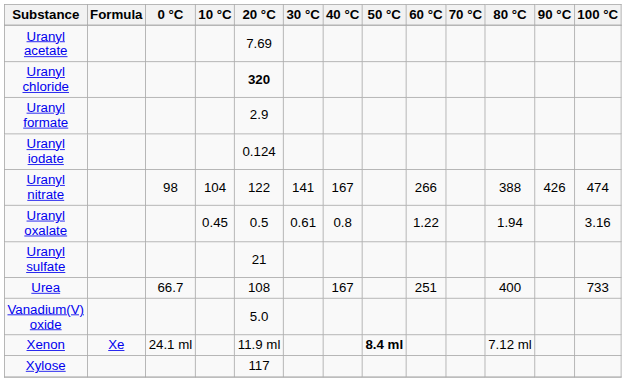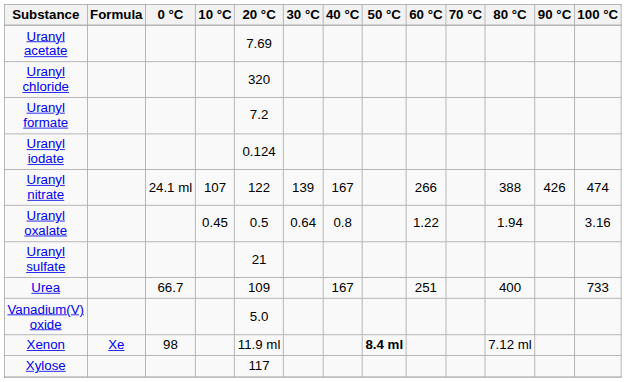 <table class="wikitable sticky-header sortable" style="text-align:center;font-size: 10ml;">
 <tr>
 <th scope="col" style="width: 4em;">Substance</th>
 <th scope="col" class="unsortable" style="width: 3em;">Formula</th>
 <th scope="col">0 °C</th>
 <th scope="col">10 °C</th>
 <th scope="col">20 °C</th>
 <th scope="col">30 °C</th>
 <th scope="col">40 °C</th>
 <th scope="col">50 °C</th>
 <th scope="col">60 °C</th>
 <th scope="col">70 °C</th>
 <th scope="col">80 °C</th>
 <th scope="col">90 °C</th>
 <th scope="col">100 °C</th>
 </tr>
 <tr>
 </tr>
 <tr |>
 </tr>
 <tr>
 <td><a href='#'>Uranyl acetate</a></td>
 <td><a href='#'></a></td>
 <td></td>
 <td></td>
 <td>7.69</td>
 <td></td>
 <td></td>
 <td></td>
 <td></td>
 <td></td>
 <td></td>
 <td></td>
 <td></td>
 </tr>
 <tr>
 <td><a href='#'>Uranyl chloride</a></td>
 <td><a href='#'></a></td>
 <td></td>
 <td></td>
-<td><strong>320</strong></td>
+<td>320</td>
 <td></td>
 <td></td>
 <td></td>
 <td></td>
 <td></td>
 <td></td>
 <td></td>
 <td></td>
 </tr>
 <tr>
 <td><a href='#'>Uranyl formate</a></td>
 <td><a href='#'></a></td>
 <td></td>
 <td></td>
-<td>2.9</td>
+<td>7.2</td>
 <td></td>
 <td></td>
 <td></td>
 <td></td>
 <td></td>
 <td></td>
 <td></td>
 <td></td>
 </tr>
 <tr>
 <td><a href='#'>Uranyl iodate</a></td>
 <td><a href='#'></a></td>
 <td></td>
 <td></td>
 <td>0.124</td>
 <td></td>
 <td></td>
 <td></td>
 <td></td>
 <td></td>
 <td></td>
 <td></td>
 <td></td>
 </tr>
 <tr>
 <td><a href='#'>Uranyl nitrate</a></td>
 <td><a href='#'></a></td>
-<td>98</td>
-<td>104</td>
+<td>24.1 ml</td>
+<td>107</td>
 <td>122</td>
-<td>141</td>
+<td>139</td>
 <td>167</td>
 <td></td>
 <td>266</td>
 <td></td>
 <td>388</td>
 <td>426</td>
 <td>474</td>
 </tr>
 <tr>
 <td><a href='#'>Uranyl oxalate</a></td>
 <td><a href='#'></a></td>
 <td></td>
 <td>0.45</td>
 <td>0.5</td>
-<td>0.61</td>
+<td>0.64</td>
 <td>0.8</td>
 <td></td>
 <td>1.22</td>
 <td></td>
 <td>1.94</td>
 <td></td>
 <td>3.16</td>
 </tr>
 <tr>
 <td><a href='#'>Uranyl sulfate</a></td>
 <td><a href='#'></a></td>
 <td></td>
 <td></td>
 <td>21</td>
 <td></td>
 <td></td>
 <td></td>
 <td></td>
 <td></td>
 <td></td>
 <td></td>
 <td></td>
 </tr>
 <tr>
 <td><a href='#'>Urea</a></td>
 <td><a href='#'></a></td>
 <td>66.7</td>
 <td></td>
-<td>108</td>
+<td>109</td>
 <td></td>
 <td>167</td>
 <td></td>
 <td>251</td>
 <td></td>
 <td>400</td>
 <td></td>
 <td>733</td>
 </tr>
 <tr>
 <td><a href='#'>Vanadium(V) oxide</a></td>
 <td><a href='#'></a></td>
 <td></td>
 <td></td>
 <td>5.0</td>
 <td></td>
 <td></td>
 <td></td>
 <td></td>
 <td></td>
 <td></td>
 <td></td>
 <td></td>
 </tr>
 <tr>
 <td><a href='#'>Xenon</a></td>
 <td><a href='#'>Xe</a></td>
-<td>24.1 ml</td>
+<td>98</td>
 <td></td>
 <td>11.9 ml</td>
 <td></td>
 <td></td>
 <td><strong>8.4 ml</strong></td>
 <td></td>
 <td></td>
 <td>7.12 ml</td>
 <td></td>
 <td></td>
 </tr>
 <tr>
 <td><a href='#'>Xylose</a></td>
 <td><a href='#'></a></td>
 <td></td>
 <td></td>
 <td>117</td>
 <td></td>
 <td></td>
 <td></td>
 <td></td>
 <td></td>
 <td></td>
 <td></td>
 <td></td>
 </tr>
 <tr>
 </tr>
 </table>
